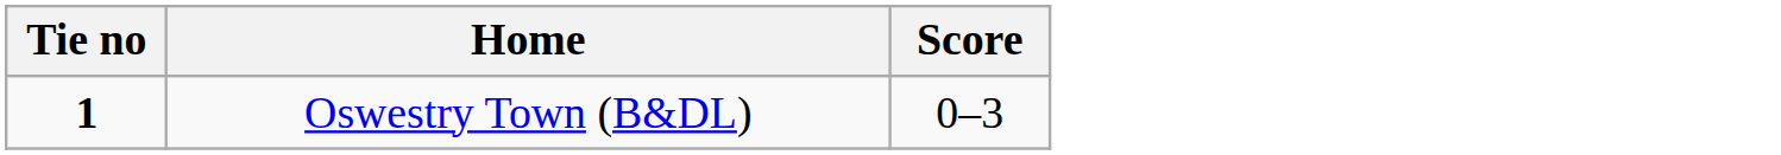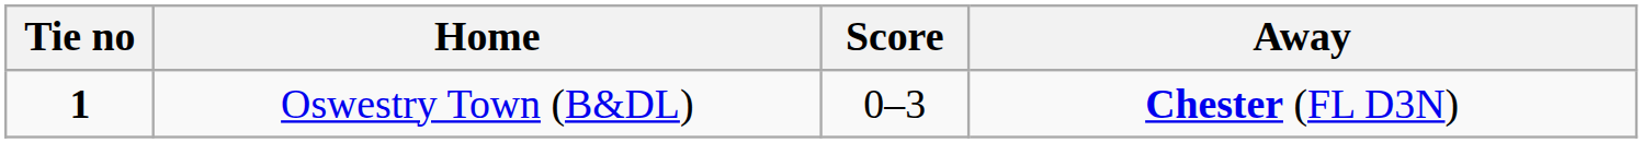 <table class="wikitable" style="text-align:center">
 <tr>
 <th width=50>Tie no</th>
 <th width=250>Home</th>
 <th width=50>Score</th>
+<th width=250>Away</th>
 </tr>
 <tr>
 <td><strong>1</strong></td>
 <td><a href='#'>Oswestry Town</a> (<a href='#'>B&DL</a>)</td>
 <td>0–3</td>
+<td><strong><a href='#'>Chester</a></strong> (<a href='#'>FL D3N</a>)</td>
 </tr>
 </table>
